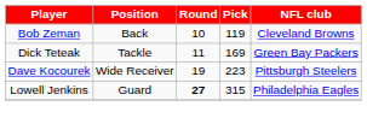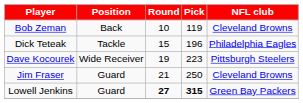 <table class="wikitable" style="text-align:center">
 <tr>
 <th style="background:red;color:#FFFFFF;">Player</th>
 <th style="background:red;color:#FFFFFF;">Position</th>
 <th style="background:red;color:#FFFFFF;">Round</th>
 <th style="background:red;color:#FFFFFF;">Pick</th>
 <th style="background:red;color:#FFFFFF;">NFL club</th>
 </tr>
 <tr>
 <td><a href='#'>Bob Zeman</a></td>
 <td>Back</td>
 <td>10</td>
 <td>119</td>
 <td><a href='#'>Cleveland Browns</a></td>
 </tr>
 <tr>
 <td>Dick Teteak</td>
 <td>Tackle</td>
-<td>11</td>
-<td>169</td>
-<td><a href='#'>Green Bay Packers</a></td>
+<td>15</td>
+<td>196</td>
+<td><a href='#'>Philadelphia Eagles</a></td>
 </tr>
 <tr>
 <td><a href='#'>Dave Kocourek</a></td>
 <td>Wide Receiver</td>
 <td>19</td>
 <td>223</td>
 <td><a href='#'>Pittsburgh Steelers</a></td>
 </tr>
 <tr>
+<td><a href='#'>Jim Fraser</a></td>
+<td>Guard</td>
+<td>21</td>
+<td>250</td>
+<td><a href='#'>Cleveland Browns</a></td>
+</tr>
+<tr>
 <td>Lowell Jenkins</td>
 <td>Guard</td>
 <td><strong>27</strong></td>
-<td>315</td>
-<td><a href='#'>Philadelphia Eagles</a></td>
+<td><strong>315</strong></td>
+<td><a href='#'>Green Bay Packers</a></td>
 </tr>
 <tr>
 </tr>
 </table>
